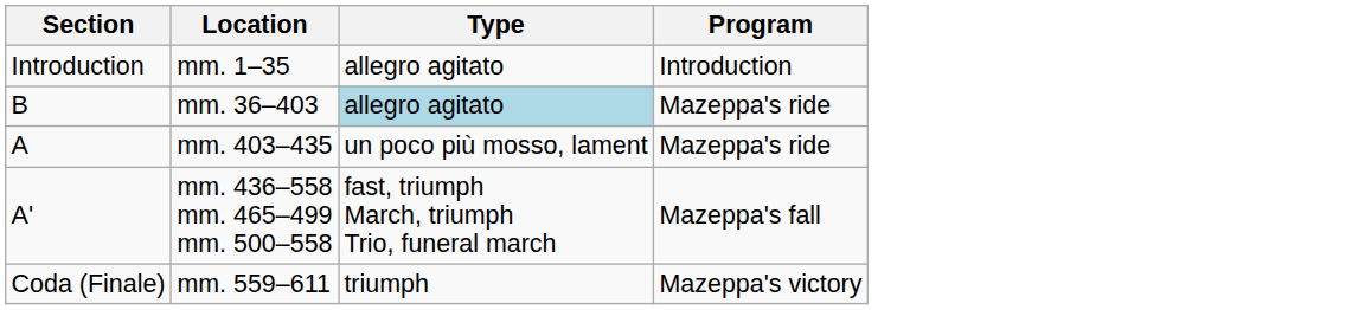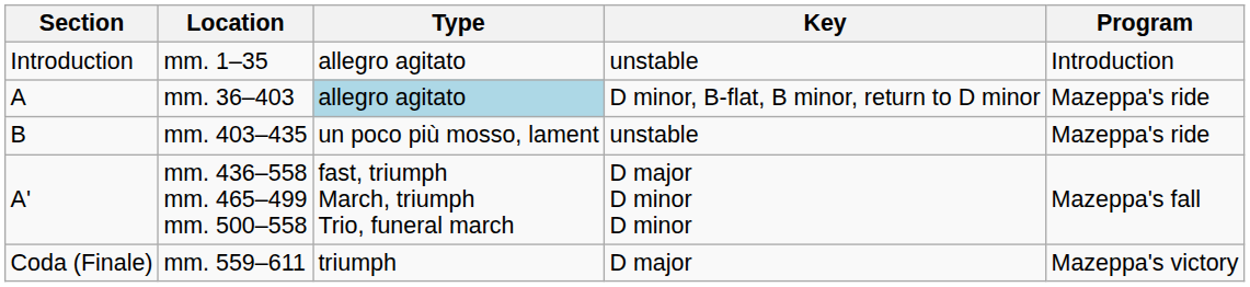 <table class="wikitable">
 <tr>
 <th>Section</th>
 <th>Location</th>
 <th>Type</th>
+<th>Key</th>
 <th>Program</th>
 </tr>
 <tr>
 <td>Introduction</td>
 <td>mm. 1–35</td>
 <td>allegro agitato</td>
+<td>unstable</td>
 <td>Introduction</td>
 </tr>
 <tr>
-<td>B</td>
+<td>A</td>
 <td>mm. 36–403</td>
 <td style="background: lightblue;">allegro agitato</td>
+<td>D minor, B-flat, B minor, return to D minor</td>
 <td>Mazeppa's ride</td>
 </tr>
 <tr>
-<td>A</td>
+<td>B</td>
 <td>mm. 403–435</td>
 <td>un poco più mosso, lament</td>
+<td>unstable</td>
 <td>Mazeppa's ride</td>
 </tr>
 <tr>
 <td>A'</td>
 <td>mm. 436–558<br>mm. 465–499<br>mm. 500–558</td>
 <td>fast, triumph<br>March, triumph<br>Trio, funeral march</td>
+<td>D major<br>D minor<br>D minor</td>
 <td>Mazeppa's fall</td>
 </tr>
 <tr>
 <td>Coda (Finale)</td>
 <td>mm. 559–611</td>
 <td>triumph</td>
+<td>D major</td>
 <td>Mazeppa's victory</td>
 </tr>
 </table>
